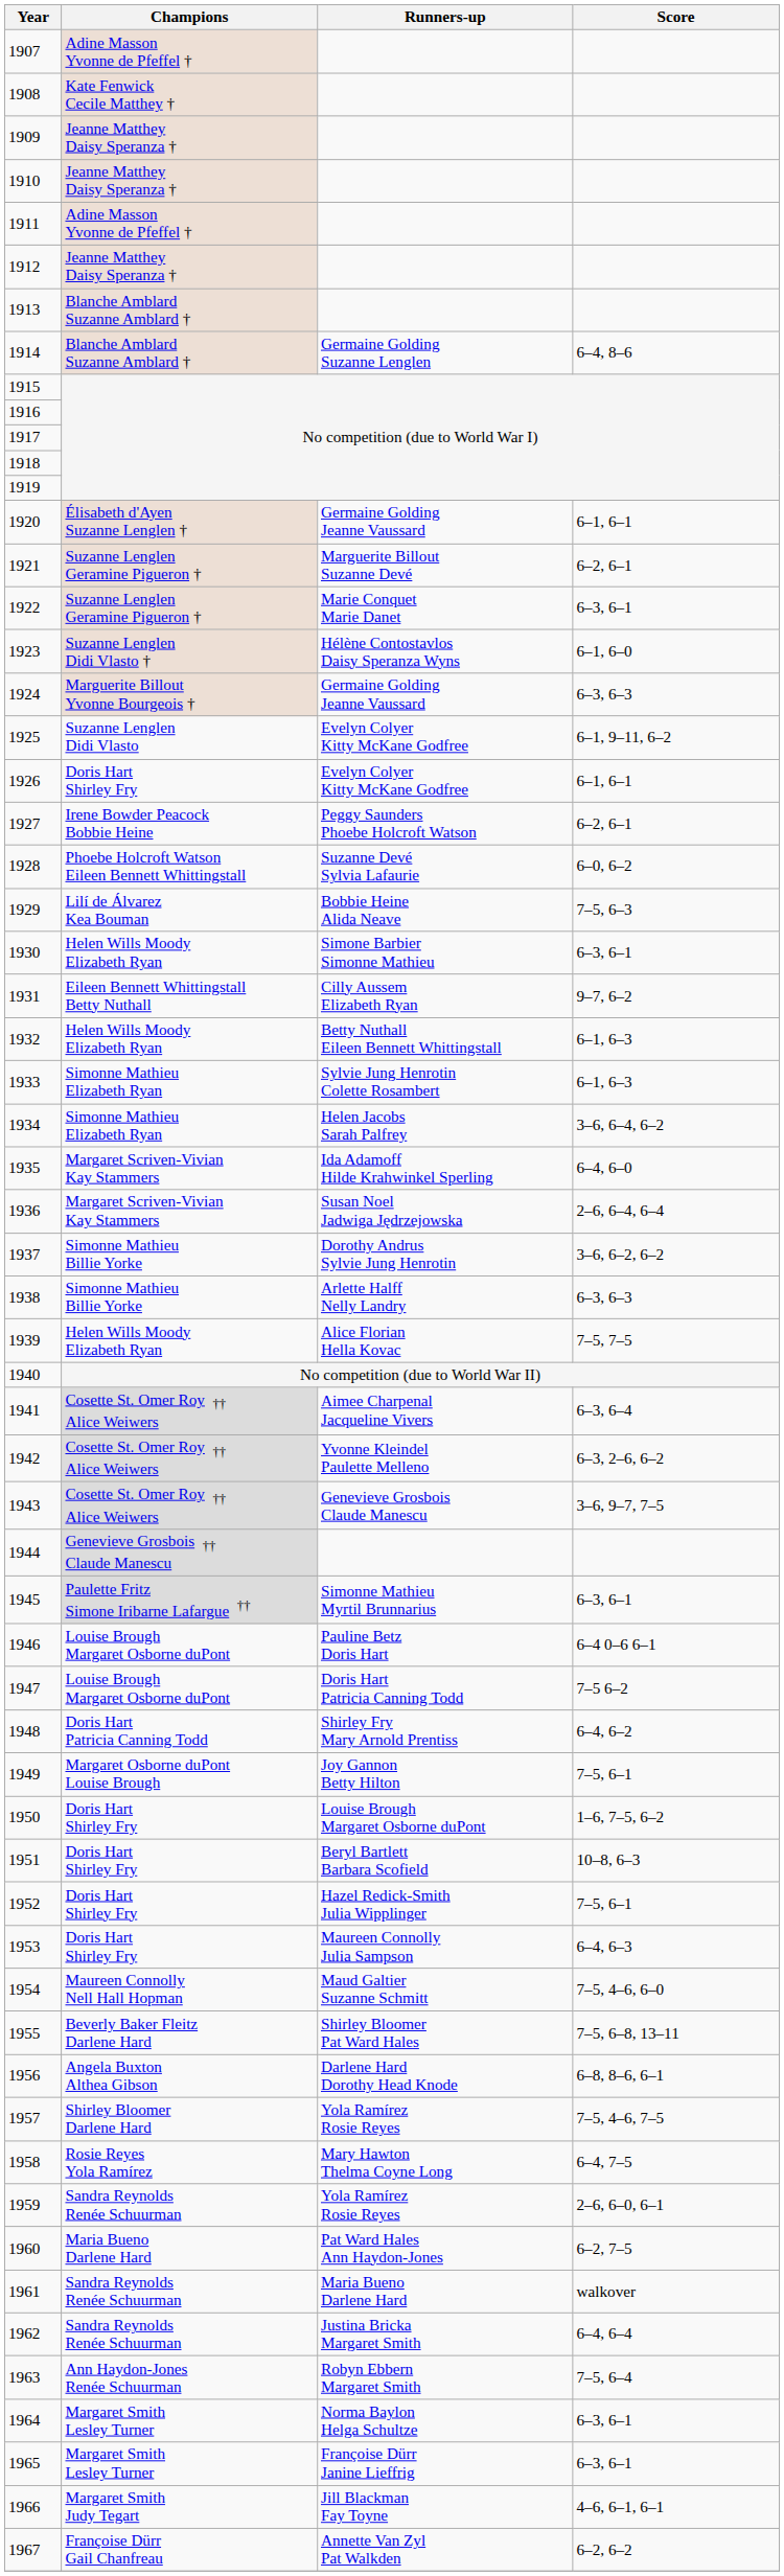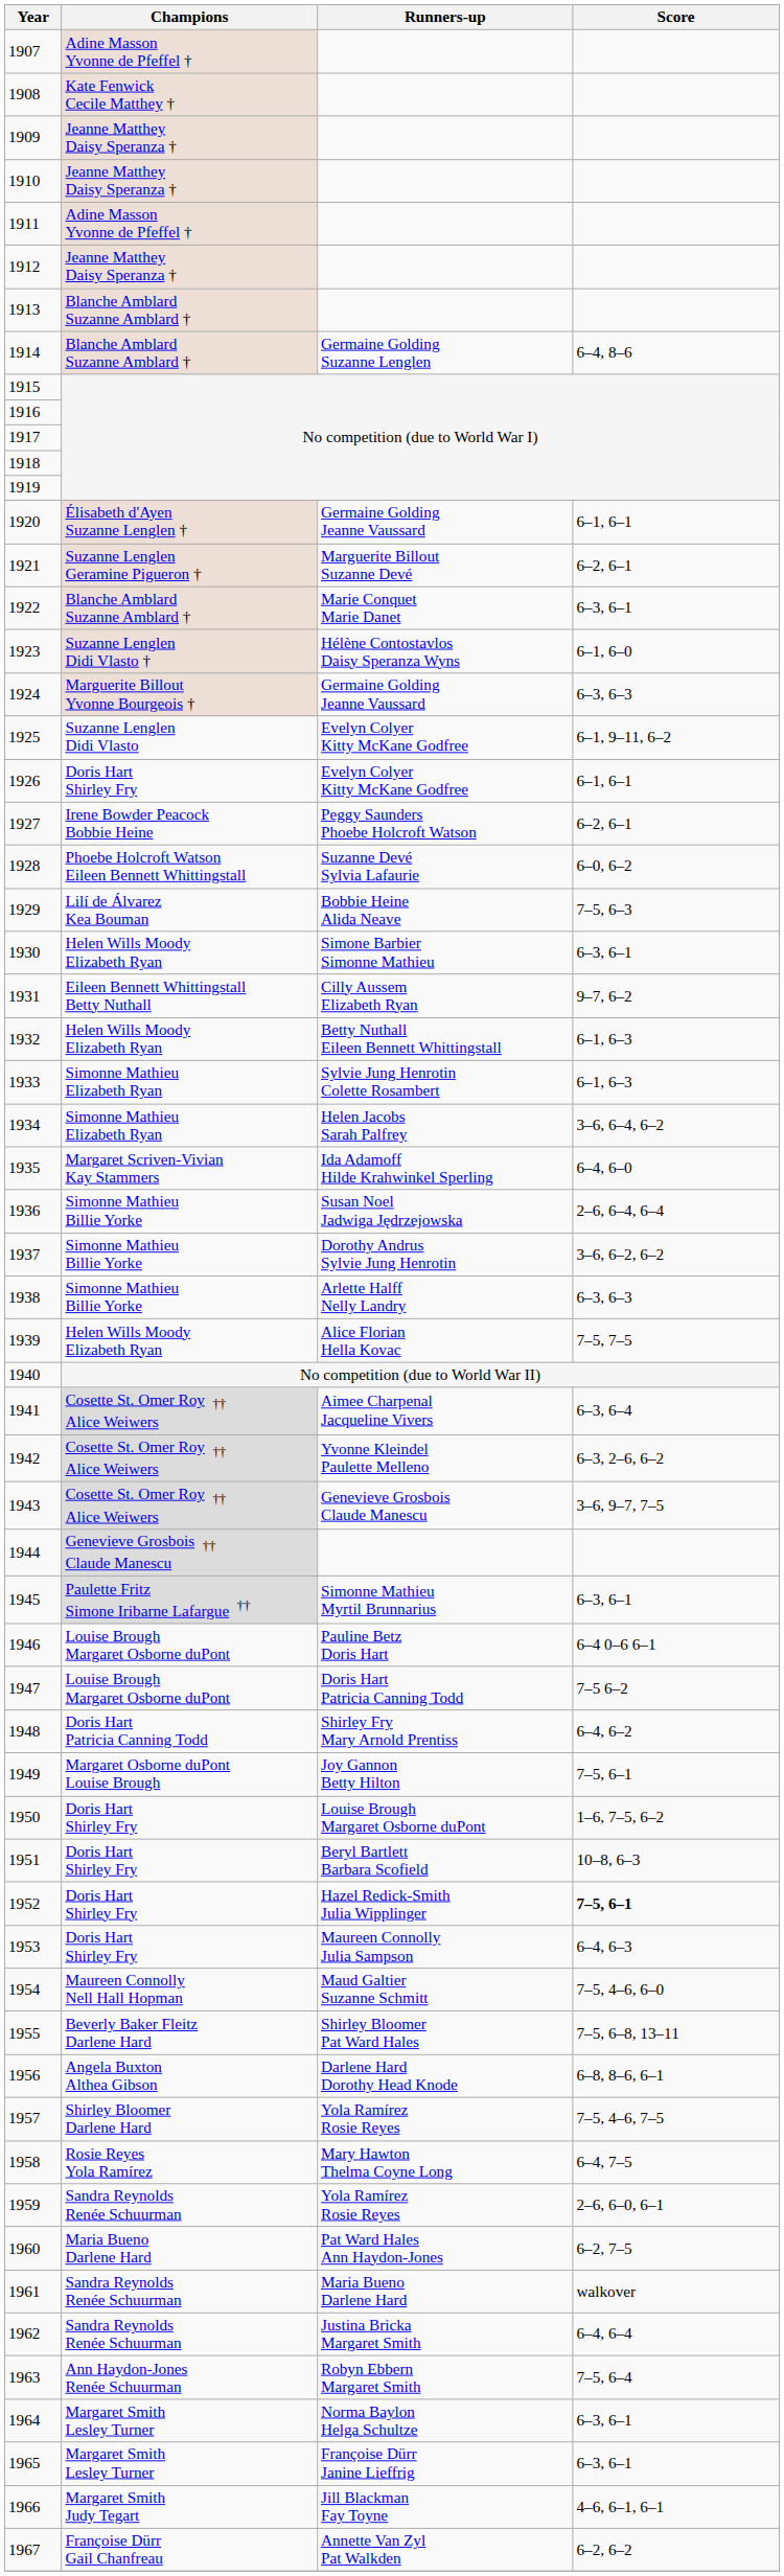 <table class="wikitable sortable">
 <tr>
 <th width=50>Year</th>
 <th width=250>Champions</th>
 <th width=250>Runners-up</th>
 <th width=200 class=unsortable>Score</th>
 </tr>
 <tr>
 <td>1907</td>
 <td style="background: #EDDFD5"> <a href='#'>Adine Masson</a> <br>  <a href='#'>Yvonne de Pfeffel</a> †</td>
 <td></td>
 <td></td>
 </tr>
 <tr>
 <td>1908</td>
 <td style="background: #EDDFD5"> <a href='#'>Kate Fenwick</a> <br>  <a href='#'>Cecile Matthey</a> †</td>
 <td></td>
 <td></td>
 </tr>
 <tr>
 <td>1909</td>
 <td style="background: #EDDFD5"> <a href='#'>Jeanne Matthey</a> <br>  <a href='#'>Daisy Speranza</a> †</td>
 <td></td>
 <td></td>
 </tr>
 <tr>
 <td>1910</td>
 <td style="background: #EDDFD5"> <a href='#'>Jeanne Matthey</a> <br>  <a href='#'>Daisy Speranza</a> †</td>
 <td></td>
 <td></td>
 </tr>
 <tr>
 <td>1911</td>
 <td style="background: #EDDFD5"> <a href='#'>Adine Masson</a> <br>  <a href='#'>Yvonne de Pfeffel</a> †</td>
 <td></td>
 <td></td>
 </tr>
 <tr>
 <td>1912</td>
 <td style="background: #EDDFD5"> <a href='#'>Jeanne Matthey</a> <br>  <a href='#'>Daisy Speranza</a> †</td>
 <td></td>
 <td></td>
 </tr>
 <tr>
 <td>1913</td>
 <td style="background: #EDDFD5"> <a href='#'>Blanche Amblard</a> <br>  <a href='#'>Suzanne Amblard</a> †</td>
 <td></td>
 <td></td>
 </tr>
 <tr>
 <td>1914</td>
 <td style="background: #EDDFD5"> <a href='#'>Blanche Amblard</a> <br>  <a href='#'>Suzanne Amblard</a> †</td>
 <td> <a href='#'>Germaine Golding</a> <br>  <a href='#'>Suzanne Lenglen</a></td>
 <td>6–4, 8–6</td>
 </tr>
 <tr>
 <td>1915</td>
 <td rowspan="5" colspan="3" align="center" bgcolor="F5F5F5">No competition (due to World War I)</td>
 </tr>
 <tr>
 <td>1916</td>
 </tr>
 <tr>
 <td>1917</td>
 </tr>
 <tr>
 <td>1918</td>
 </tr>
 <tr>
 <td>1919</td>
 </tr>
 <tr>
 <td>1920</td>
 <td style="background: #EDDFD5"> <a href='#'>Élisabeth d'Ayen</a> <br>  <a href='#'>Suzanne Lenglen</a> †</td>
 <td> <a href='#'>Germaine Golding</a> <br>  <a href='#'>Jeanne Vaussard</a></td>
 <td>6–1, 6–1</td>
 </tr>
 <tr>
 <td>1921</td>
 <td style="background: #EDDFD5"> <a href='#'>Suzanne Lenglen</a> <br>  <a href='#'>Geramine Pigueron</a> †</td>
 <td> <a href='#'>Marguerite Billout</a> <br>  <a href='#'>Suzanne Devé</a></td>
 <td>6–2, 6–1</td>
 </tr>
 <tr>
 <td>1922</td>
-<td style="background: #EDDFD5"> <a href='#'>Suzanne Lenglen</a> <br>  <a href='#'>Geramine Pigueron</a> †</td>
+<td style="background: #EDDFD5"> <a href='#'>Blanche Amblard</a> <br>  <a href='#'>Suzanne Amblard</a> †</td>
 <td> <a href='#'>Marie Conquet</a> <br>  <a href='#'>Marie Danet</a></td>
 <td>6–3, 6–1</td>
 </tr>
 <tr>
 <td>1923</td>
 <td style="background: #EDDFD5"> <a href='#'>Suzanne Lenglen</a> <br>  <a href='#'>Didi Vlasto</a> †</td>
 <td> <a href='#'>Hélène Contostavlos</a> <br>  <a href='#'>Daisy Speranza Wyns</a></td>
 <td>6–1, 6–0</td>
 </tr>
 <tr>
 <td>1924</td>
 <td style="background: #EDDFD5"> <a href='#'>Marguerite Billout</a> <br>  <a href='#'>Yvonne Bourgeois</a> †</td>
 <td> <a href='#'>Germaine Golding</a> <br>  <a href='#'>Jeanne Vaussard</a></td>
 <td>6–3, 6–3</td>
 </tr>
 <tr>
 <td>1925</td>
 <td> <a href='#'>Suzanne Lenglen</a> <br>  <a href='#'>Didi Vlasto</a></td>
 <td> <a href='#'>Evelyn Colyer</a> <br>  <a href='#'>Kitty McKane Godfree</a></td>
 <td>6–1, 9–11, 6–2</td>
 </tr>
 <tr>
 <td>1926</td>
 <td> <a href='#'>Doris Hart</a> <br>  <a href='#'>Shirley Fry</a></td>
 <td> <a href='#'>Evelyn Colyer</a> <br>  <a href='#'>Kitty McKane Godfree</a></td>
 <td>6–1, 6–1</td>
 </tr>
 <tr>
 <td>1927</td>
 <td> <a href='#'>Irene Bowder Peacock</a> <br>  <a href='#'>Bobbie Heine</a></td>
 <td> <a href='#'>Peggy Saunders</a> <br>  <a href='#'>Phoebe Holcroft Watson</a></td>
 <td>6–2, 6–1</td>
 </tr>
 <tr>
 <td>1928</td>
 <td> <a href='#'>Phoebe Holcroft Watson</a> <br>  <a href='#'>Eileen Bennett Whittingstall</a></td>
 <td> <a href='#'>Suzanne Devé</a> <br>  <a href='#'>Sylvia Lafaurie</a></td>
 <td>6–0, 6–2</td>
 </tr>
 <tr>
 <td>1929</td>
 <td> <a href='#'>Lilí de Álvarez</a> <br>  <a href='#'>Kea Bouman</a></td>
 <td> <a href='#'>Bobbie Heine</a> <br>  <a href='#'>Alida Neave</a></td>
 <td>7–5, 6–3</td>
 </tr>
 <tr>
 <td>1930</td>
 <td> <a href='#'>Helen Wills Moody</a> <br>  <a href='#'>Elizabeth Ryan</a></td>
 <td> <a href='#'>Simone Barbier</a> <br>  <a href='#'>Simonne Mathieu</a></td>
 <td>6–3, 6–1</td>
 </tr>
 <tr>
 <td>1931</td>
 <td> <a href='#'>Eileen Bennett Whittingstall</a> <br>  <a href='#'>Betty Nuthall</a></td>
 <td> <a href='#'>Cilly Aussem</a> <br>  <a href='#'>Elizabeth Ryan</a></td>
 <td>9–7, 6–2</td>
 </tr>
 <tr>
 <td>1932</td>
 <td> <a href='#'>Helen Wills Moody</a> <br>  <a href='#'>Elizabeth Ryan</a></td>
 <td> <a href='#'>Betty Nuthall</a> <br>  <a href='#'>Eileen Bennett Whittingstall</a></td>
 <td>6–1, 6–3</td>
 </tr>
 <tr>
 <td>1933</td>
 <td> <a href='#'>Simonne Mathieu</a> <br>  <a href='#'>Elizabeth Ryan</a></td>
 <td> <a href='#'>Sylvie Jung Henrotin</a> <br>  <a href='#'>Colette Rosambert</a></td>
 <td>6–1, 6–3</td>
 </tr>
 <tr>
 <td>1934</td>
 <td> <a href='#'>Simonne Mathieu</a> <br>  <a href='#'>Elizabeth Ryan</a></td>
 <td> <a href='#'>Helen Jacobs</a> <br>  <a href='#'>Sarah Palfrey</a></td>
 <td>3–6, 6–4, 6–2</td>
 </tr>
 <tr>
 <td>1935</td>
 <td> <a href='#'>Margaret Scriven-Vivian</a> <br>  <a href='#'>Kay Stammers</a></td>
 <td> <a href='#'>Ida Adamoff</a> <br>  <a href='#'>Hilde Krahwinkel Sperling</a></td>
 <td>6–4, 6–0</td>
 </tr>
 <tr>
 <td>1936</td>
-<td> <a href='#'>Margaret Scriven-Vivian</a> <br>  <a href='#'>Kay Stammers</a></td>
+<td> <a href='#'>Simonne Mathieu</a> <br>  <a href='#'>Billie Yorke</a></td>
 <td> <a href='#'>Susan Noel</a> <br>  <a href='#'>Jadwiga Jędrzejowska</a></td>
 <td>2–6, 6–4, 6–4</td>
 </tr>
 <tr>
 <td>1937</td>
 <td> <a href='#'>Simonne Mathieu</a> <br>  <a href='#'>Billie Yorke</a></td>
 <td> <a href='#'>Dorothy Andrus</a> <br>  <a href='#'>Sylvie Jung Henrotin</a></td>
 <td>3–6, 6–2, 6–2</td>
 </tr>
 <tr>
 <td>1938</td>
 <td> <a href='#'>Simonne Mathieu</a> <br>  <a href='#'>Billie Yorke</a></td>
 <td> <a href='#'>Arlette Halff</a> <br>  <a href='#'>Nelly Landry</a></td>
 <td>6–3, 6–3</td>
 </tr>
 <tr>
 <td>1939</td>
 <td> <a href='#'>Helen Wills Moody</a> <br>  <a href='#'>Elizabeth Ryan</a></td>
 <td> <a href='#'>Alice Florian</a> <br>  <a href='#'>Hella Kovac</a></td>
 <td>7–5, 7–5</td>
 </tr>
 <tr>
 <td>1940</td>
 <td rowspan="1" colspan="3" align="center" bgcolor="F5F5F5">No competition (due to World War II)</td>
 </tr>
 <tr>
 <td>1941</td>
 <td style="background: #DCDCDC"> <a href='#'>Cosette St. Omer Roy</a>  <sub>††</sub> <br>  <a href='#'>Alice Weiwers</a></td>
 <td> <a href='#'>Aimee Charpenal</a> <br>  <a href='#'>Jacqueline Vivers</a></td>
 <td>6–3, 6–4</td>
 </tr>
 <tr>
 <td>1942</td>
 <td style="background: #DCDCDC"> <a href='#'>Cosette St. Omer Roy</a>  <sub>††</sub> <br>  <a href='#'>Alice Weiwers</a></td>
 <td> <a href='#'>Yvonne Kleindel</a> <br>  <a href='#'>Paulette Melleno</a></td>
 <td>6–3, 2–6, 6–2</td>
 </tr>
 <tr>
 <td>1943</td>
 <td style="background: #DCDCDC"> <a href='#'>Cosette St. Omer Roy</a>  <sub>††</sub> <br>  <a href='#'>Alice Weiwers</a></td>
 <td> <a href='#'>Genevieve Grosbois</a> <br>  <a href='#'>Claude Manescu</a></td>
 <td>3–6, 9–7, 7–5</td>
 </tr>
 <tr>
 <td>1944</td>
 <td style="background: #DCDCDC"> <a href='#'>Genevieve Grosbois</a>  <sub>††</sub> <br>  <a href='#'>Claude Manescu</a></td>
 <td></td>
 <td></td>
 </tr>
 <tr>
 <td>1945</td>
 <td style="background: #DCDCDC"> <a href='#'>Paulette Fritz</a> <br>  <a href='#'>Simone Iribarne Lafargue</a>  <sup>††</sup></td>
 <td> <a href='#'>Simonne Mathieu</a> <br>  <a href='#'>Myrtil Brunnarius</a></td>
 <td>6–3, 6–1</td>
 </tr>
 <tr>
 <td>1946</td>
 <td> <a href='#'>Louise Brough</a> <br>  <a href='#'>Margaret Osborne duPont</a></td>
 <td> <a href='#'>Pauline Betz</a> <br>  <a href='#'>Doris Hart</a></td>
 <td>6–4 0–6 6–1</td>
 </tr>
 <tr>
 <td>1947</td>
 <td> <a href='#'>Louise Brough</a> <br>  <a href='#'>Margaret Osborne duPont</a></td>
 <td> <a href='#'>Doris Hart</a> <br>  <a href='#'>Patricia Canning Todd</a></td>
 <td>7–5 6–2</td>
 </tr>
 <tr>
 <td>1948</td>
 <td> <a href='#'>Doris Hart</a> <br>  <a href='#'>Patricia Canning Todd</a></td>
 <td> <a href='#'>Shirley Fry</a> <br>  <a href='#'>Mary Arnold Prentiss</a></td>
 <td>6–4, 6–2</td>
 </tr>
 <tr>
 <td>1949</td>
 <td> <a href='#'>Margaret Osborne duPont</a> <br>  <a href='#'>Louise Brough</a></td>
 <td> <a href='#'>Joy Gannon</a> <br>  <a href='#'>Betty Hilton</a></td>
 <td>7–5, 6–1</td>
 </tr>
 <tr>
 <td>1950</td>
 <td> <a href='#'>Doris Hart</a> <br>  <a href='#'>Shirley Fry</a></td>
 <td> <a href='#'>Louise Brough</a> <br>  <a href='#'>Margaret Osborne duPont</a></td>
 <td>1–6, 7–5, 6–2</td>
 </tr>
 <tr>
 <td>1951</td>
 <td> <a href='#'>Doris Hart</a> <br>  <a href='#'>Shirley Fry</a></td>
 <td> <a href='#'>Beryl Bartlett</a> <br>  <a href='#'>Barbara Scofield</a></td>
 <td>10–8, 6–3</td>
 </tr>
 <tr>
 <td>1952</td>
 <td> <a href='#'>Doris Hart</a> <br>  <a href='#'>Shirley Fry</a></td>
 <td> <a href='#'>Hazel Redick-Smith</a> <br>  <a href='#'>Julia Wipplinger</a></td>
-<td>7–5, 6–1</td>
+<td><strong>7–5, 6–1</strong></td>
 </tr>
 <tr b>
 <td>1953</td>
 <td> <a href='#'>Doris Hart</a> <br>  <a href='#'>Shirley Fry</a></td>
 <td> <a href='#'>Maureen Connolly</a> <br>  <a href='#'>Julia Sampson</a></td>
 <td>6–4, 6–3</td>
 </tr>
 <tr>
 <td>1954</td>
 <td> <a href='#'>Maureen Connolly</a> <br>  <a href='#'>Nell Hall Hopman</a></td>
 <td> <a href='#'>Maud Galtier</a> <br>  <a href='#'>Suzanne Schmitt</a></td>
 <td>7–5, 4–6, 6–0</td>
 </tr>
 <tr>
 <td>1955</td>
 <td> <a href='#'>Beverly Baker Fleitz</a> <br>  <a href='#'>Darlene Hard</a></td>
 <td> <a href='#'>Shirley Bloomer</a> <br>  <a href='#'>Pat Ward Hales</a></td>
 <td>7–5, 6–8, 13–11</td>
 </tr>
 <tr>
 <td>1956</td>
 <td> <a href='#'>Angela Buxton</a> <br>  <a href='#'>Althea Gibson</a></td>
 <td> <a href='#'>Darlene Hard</a> <br>  <a href='#'>Dorothy Head Knode</a></td>
 <td>6–8, 8–6, 6–1</td>
 </tr>
 <tr>
 <td>1957</td>
 <td> <a href='#'>Shirley Bloomer</a> <br>  <a href='#'>Darlene Hard</a></td>
 <td> <a href='#'>Yola Ramírez</a> <br>  <a href='#'>Rosie Reyes</a></td>
 <td>7–5, 4–6, 7–5</td>
 </tr>
 <tr>
 <td>1958</td>
 <td> <a href='#'>Rosie Reyes</a> <br>  <a href='#'>Yola Ramírez</a></td>
 <td> <a href='#'>Mary Hawton</a> <br>  <a href='#'>Thelma Coyne Long</a></td>
 <td>6–4, 7–5</td>
 </tr>
 <tr>
 <td>1959</td>
 <td> <a href='#'>Sandra Reynolds</a> <br>  <a href='#'>Renée Schuurman</a></td>
 <td> <a href='#'>Yola Ramírez</a> <br>  <a href='#'>Rosie Reyes</a></td>
 <td>2–6, 6–0, 6–1</td>
 </tr>
 <tr>
 <td>1960</td>
 <td> <a href='#'>Maria Bueno</a> <br>  <a href='#'>Darlene Hard</a></td>
 <td> <a href='#'>Pat Ward Hales</a> <br>  <a href='#'>Ann Haydon-Jones</a></td>
 <td>6–2, 7–5</td>
 </tr>
 <tr>
 <td>1961</td>
 <td> <a href='#'>Sandra Reynolds</a> <br>  <a href='#'>Renée Schuurman</a></td>
 <td> <a href='#'>Maria Bueno</a> <br>  <a href='#'>Darlene Hard</a></td>
 <td>walkover</td>
 </tr>
 <tr>
 <td>1962</td>
 <td> <a href='#'>Sandra Reynolds</a> <br>  <a href='#'>Renée Schuurman</a></td>
 <td> <a href='#'>Justina Bricka</a><br>  <a href='#'>Margaret Smith</a></td>
 <td>6–4, 6–4</td>
 </tr>
 <tr>
 <td>1963</td>
 <td> <a href='#'>Ann Haydon-Jones</a> <br>  <a href='#'>Renée Schuurman</a></td>
 <td> <a href='#'>Robyn Ebbern</a> <br>  <a href='#'>Margaret Smith</a></td>
 <td>7–5, 6–4</td>
 </tr>
 <tr>
 <td>1964</td>
 <td> <a href='#'>Margaret Smith</a> <br>  <a href='#'>Lesley Turner</a></td>
 <td> <a href='#'>Norma Baylon</a> <br>  <a href='#'>Helga Schultze</a></td>
 <td>6–3, 6–1</td>
 </tr>
 <tr>
 <td>1965</td>
 <td> <a href='#'>Margaret Smith</a> <br>  <a href='#'>Lesley Turner</a></td>
 <td> <a href='#'>Françoise Dürr</a> <br>  <a href='#'>Janine Lieffrig</a></td>
 <td>6–3, 6–1</td>
 </tr>
 <tr>
 <td>1966</td>
 <td> <a href='#'>Margaret Smith</a> <br>  <a href='#'>Judy Tegart</a></td>
 <td> <a href='#'>Jill Blackman</a> <br>  <a href='#'>Fay Toyne</a></td>
 <td>4–6, 6–1, 6–1</td>
 </tr>
 <tr>
 <td>1967</td>
 <td> <a href='#'>Françoise Dürr</a> <br>  <a href='#'>Gail Chanfreau</a></td>
 <td> <a href='#'>Annette Van Zyl</a> <br>  <a href='#'>Pat Walkden</a></td>
 <td>6–2, 6–2</td>
 </tr>
 <tr>
 </tr>
 </table>
